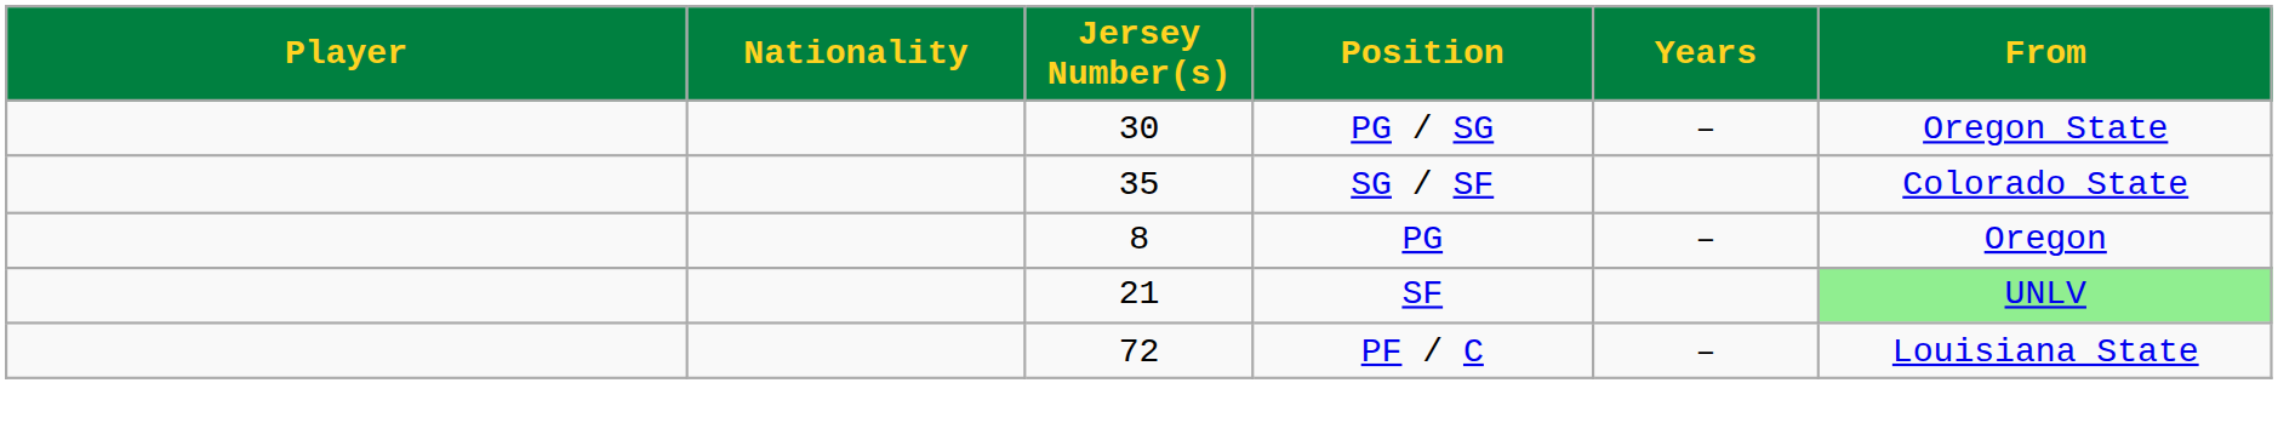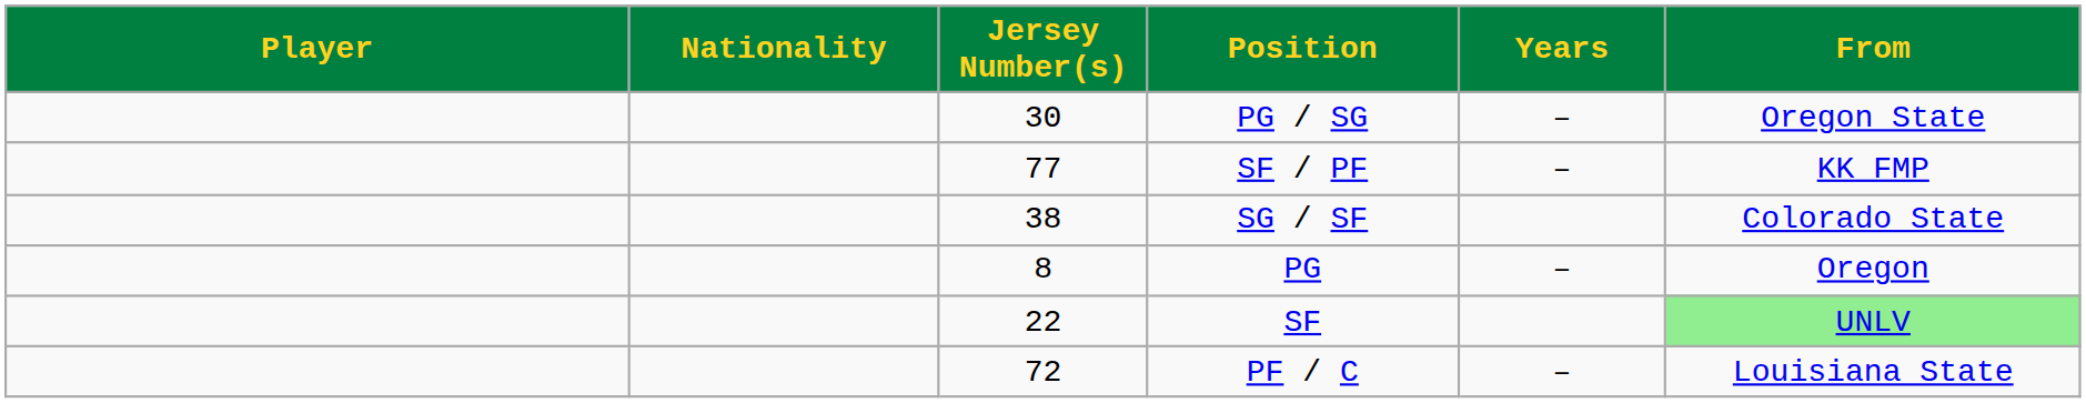 <table class="wikitable" style="text-align:center" width="98%">
 <tr>
 <th style="background:#008040;color:#FFD321;" width="30%">Player</th>
 <th style="background:#008040;color:#FFD321;" width="15%">Nationality</th>
 <th style="background:#008040;color:#FFD321;" width="10%">Jersey Number(s)</th>
 <th style="background:#008040;color:#FFD321;" width="15%">Position</th>
 <th style="background:#008040;color:#FFD321;" width="10%">Years</th>
 <th style="background:#008040;color:#FFD321;" width="20%">From</th>
 </tr>
 <tr>
 <td></td>
 <td></td>
 <td>30</td>
 <td><a href='#'>PG</a> / <a href='#'>SG</a></td>
 <td>–</td>
 <td><a href='#'>Oregon State</a></td>
 </tr>
 <tr>
 <td></td>
 <td></td>
-<td>35</td>
+<td>77</td>
+<td><a href='#'>SF</a> / <a href='#'>PF</a></td>
+<td>–</td>
+<td><a href='#'>KK FMP</a></td>
+</tr>
+<tr>
+<td></td>
+<td></td>
+<td>38</td>
 <td><a href='#'>SG</a> / <a href='#'>SF</a></td>
 <td></td>
 <td><a href='#'>Colorado State</a></td>
 </tr>
 <tr>
 <td></td>
 <td></td>
 <td>8</td>
 <td><a href='#'>PG</a></td>
 <td>–</td>
 <td><a href='#'>Oregon</a></td>
 </tr>
 <tr>
 <td></td>
 <td></td>
-<td>21</td>
+<td>22</td>
 <td><a href='#'>SF</a></td>
 <td></td>
 <td style="background: lightgreen;"><a href='#'>UNLV</a></td>
 </tr>
 <tr>
 <td></td>
 <td></td>
 <td>72</td>
 <td><a href='#'>PF</a> / <a href='#'>C</a></td>
 <td>–</td>
 <td><a href='#'>Louisiana State</a></td>
 </tr>
 </table>
